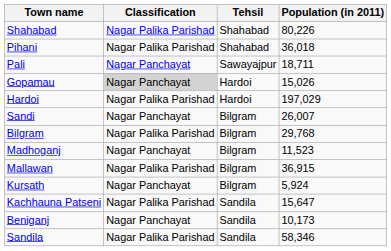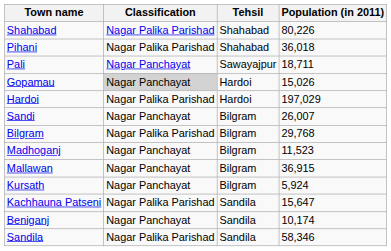 <table class="wikitable sortable">
 <tr>
 <th>Town name</th>
 <th>Classification</th>
 <th>Tehsil</th>
 <th>Population (in 2011)</th>
 </tr>
 <tr>
 <td><a href='#'>Shahabad</a></td>
 <td><a href='#'>Nagar Palika Parishad</a></td>
 <td>Shahabad</td>
 <td>80,226</td>
 </tr>
 <tr>
 <td><a href='#'>Pihani</a></td>
 <td>Nagar Palika Parishad</td>
 <td>Shahabad</td>
 <td>36,018</td>
 </tr>
 <tr>
 <td><a href='#'>Pali</a></td>
 <td><a href='#'>Nagar Panchayat</a></td>
 <td>Sawayajpur</td>
 <td>18,711</td>
 </tr>
 <tr>
 <td><a href='#'>Gopamau</a></td>
 <td style="background: lightgrey;">Nagar Panchayat</td>
 <td>Hardoi</td>
 <td>15,026</td>
 </tr>
 <tr>
 <td><a href='#'>Hardoi</a></td>
 <td>Nagar Palika Parishad</td>
 <td>Hardoi</td>
 <td>197,029</td>
 </tr>
 <tr>
 <td><a href='#'>Sandi</a></td>
 <td>Nagar Panchayat</td>
 <td>Bilgram</td>
 <td>26,007</td>
 </tr>
 <tr>
 <td><a href='#'>Bilgram</a></td>
 <td>Nagar Palika Parishad</td>
 <td>Bilgram</td>
 <td>29,768</td>
 </tr>
 <tr>
 <td><a href='#'>Madhoganj</a></td>
 <td>Nagar Panchayat</td>
 <td>Bilgram</td>
 <td>11,523</td>
 </tr>
 <tr>
 <td><a href='#'>Mallawan</a></td>
-<td>Nagar Palika Parishad</td>
+<td>Nagar Panchayat</td>
 <td>Bilgram</td>
 <td>36,915</td>
 </tr>
 <tr>
 <td><a href='#'>Kursath</a></td>
 <td>Nagar Panchayat</td>
 <td>Bilgram</td>
 <td>5,924</td>
 </tr>
 <tr>
 <td><a href='#'>Kachhauna Patseni</a></td>
 <td>Nagar Palika Parishad</td>
 <td>Sandila</td>
 <td>15,647</td>
 </tr>
 <tr>
 <td><a href='#'>Beniganj</a></td>
 <td>Nagar Panchayat</td>
 <td>Sandila</td>
-<td>10,173</td>
+<td>10,174</td>
 </tr>
 <tr>
 <td><a href='#'>Sandila</a></td>
 <td>Nagar Palika Parishad</td>
 <td>Sandila</td>
 <td>58,346</td>
 </tr>
 </table>
